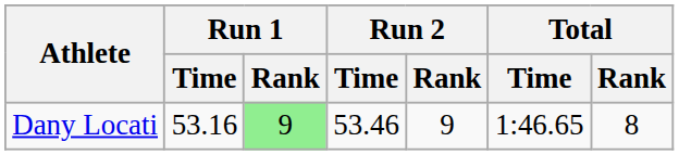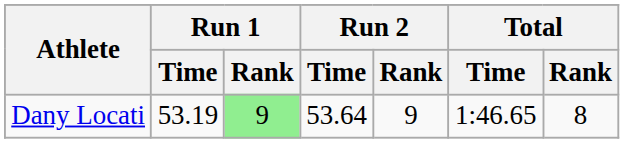 <table class="wikitable"  border="1" style="font-size:90%">
 <tr>
 <th rowspan="2">Athlete</th>
 <th colspan="2">Run 1</th>
 <th colspan="2">Run 2</th>
 <th colspan="2">Total</th>
 </tr>
 <tr>
 <th>Time</th>
 <th>Rank</th>
 <th>Time</th>
 <th>Rank</th>
 <th>Time</th>
 <th>Rank</th>
 </tr>
 <tr>
 <td><a href='#'>Dany Locati</a></td>
-<td align="center">53.16</td>
+<td align="center">53.19</td>
 <td align="center" style="background: lightgreen;">9</td>
-<td align="center">53.46</td>
+<td align="center">53.64</td>
 <td align="center">9</td>
 <td align="center">1:46.65</td>
 <td align="center">8</td>
 </tr>
 </table>
